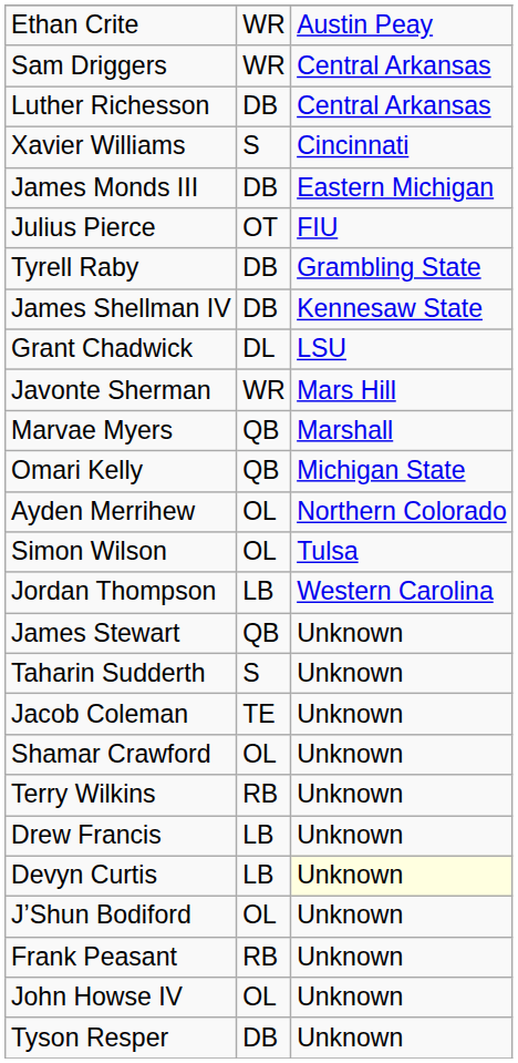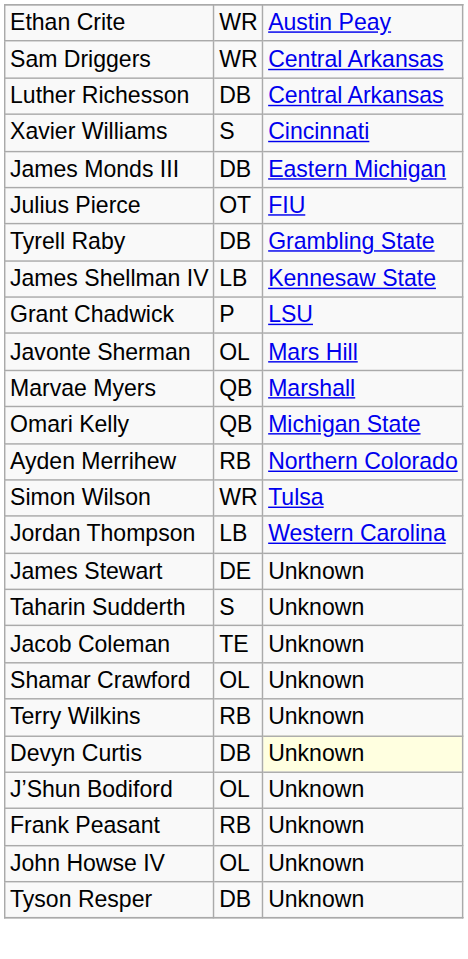 <table class="wikitable sortable">
 <tr>
 </tr>
 <tr>
 <td>Ethan Crite</td>
 <td>WR</td>
 <td><a href='#'>Austin Peay</a></td>
 </tr>
 <tr>
 <td>Sam Driggers</td>
 <td>WR</td>
 <td><a href='#'>Central Arkansas</a></td>
 </tr>
 <tr>
 <td>Luther Richesson</td>
 <td>DB</td>
 <td><a href='#'>Central Arkansas</a></td>
 </tr>
 <tr>
 <td>Xavier Williams</td>
 <td>S</td>
 <td><a href='#'>Cincinnati</a></td>
 </tr>
 <tr>
 <td>James Monds III</td>
 <td>DB</td>
 <td><a href='#'>Eastern Michigan</a></td>
 </tr>
 <tr>
 <td>Julius Pierce</td>
 <td>OT</td>
 <td><a href='#'>FIU</a></td>
 </tr>
 <tr>
 <td>Tyrell Raby</td>
 <td>DB</td>
 <td><a href='#'>Grambling State</a></td>
 </tr>
 <tr>
 <td>James Shellman IV</td>
-<td>DB</td>
+<td>LB</td>
 <td><a href='#'>Kennesaw State</a></td>
 </tr>
 <tr>
 <td>Grant Chadwick</td>
-<td>DL</td>
+<td>P</td>
 <td><a href='#'>LSU</a></td>
 </tr>
 <tr>
 <td>Javonte Sherman</td>
-<td>WR</td>
+<td>OL</td>
 <td><a href='#'>Mars Hill</a></td>
 </tr>
 <tr>
 <td>Marvae Myers</td>
 <td>QB</td>
 <td><a href='#'>Marshall</a></td>
 </tr>
 <tr>
 <td>Omari Kelly</td>
 <td>QB</td>
 <td><a href='#'>Michigan State</a></td>
 </tr>
 <tr>
 <td>Ayden Merrihew</td>
-<td>OL</td>
+<td>RB</td>
 <td><a href='#'>Northern Colorado</a></td>
 </tr>
 <tr>
 <td>Simon Wilson</td>
-<td>OL</td>
+<td>WR</td>
 <td><a href='#'>Tulsa</a></td>
 </tr>
 <tr>
 <td>Jordan Thompson</td>
 <td>LB</td>
 <td><a href='#'>Western Carolina</a></td>
 </tr>
 <tr>
 <td>James Stewart</td>
-<td>QB</td>
+<td>DE</td>
 <td>Unknown</td>
 </tr>
 <tr>
 <td>Taharin Sudderth</td>
 <td>S</td>
 <td>Unknown</td>
 </tr>
 <tr>
 <td>Jacob Coleman</td>
 <td>TE</td>
 <td>Unknown</td>
 </tr>
 <tr>
 <td>Shamar Crawford</td>
 <td>OL</td>
 <td>Unknown</td>
 </tr>
 <tr>
 <td>Terry Wilkins</td>
 <td>RB</td>
 <td>Unknown</td>
 </tr>
 <tr>
-<td>Drew Francis</td>
-<td>LB</td>
-<td>Unknown</td>
-</tr>
-<tr>
 <td>Devyn Curtis</td>
-<td>LB</td>
+<td>DB</td>
 <td style="background: lightyellow;">Unknown</td>
 </tr>
 <tr>
 <td>J’Shun Bodiford</td>
 <td>OL</td>
 <td>Unknown</td>
 </tr>
 <tr>
 <td>Frank Peasant</td>
 <td>RB</td>
 <td>Unknown</td>
 </tr>
 <tr>
 <td>John Howse IV</td>
 <td>OL</td>
 <td>Unknown</td>
 </tr>
 <tr>
 <td>Tyson Resper</td>
 <td>DB</td>
 <td>Unknown</td>
 </tr>
 <tr>
 </tr>
 </table>
